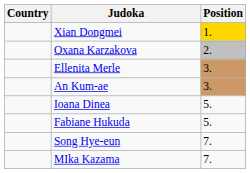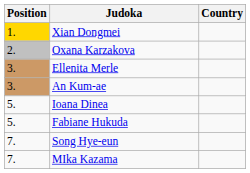 <table class=wikitable>
 <tr>
+<th width=10>Position</th>
+<th width=200>Judoka</th>
 <th width=10>Country</th>
-<th width=200>Judoka</th>
-<th width=10>Position</th>
 </tr>
 <tr>
+<td bgcolor=gold>1.</td>
+<td><a href='#'>Xian Dongmei</a></td>
 <td></td>
-<td><a href='#'>Xian Dongmei</a></td>
-<td bgcolor=gold>1.</td>
 </tr>
 <tr>
+<td bgcolor="silver">2.</td>
+<td><a href='#'>Oxana Karzakova</a></td>
 <td></td>
-<td><a href='#'>Oxana Karzakova</a></td>
-<td bgcolor="silver">2.</td>
 </tr>
 <tr>
+<td bgcolor="CC9966">3.</td>
+<td><a href='#'>Ellenita Merle</a></td>
 <td></td>
-<td><a href='#'>Ellenita Merle</a></td>
-<td bgcolor="CC9966">3.</td>
 </tr>
 <tr>
+<td bgcolor="CC9966">3.</td>
+<td><a href='#'>An Kum-ae</a></td>
 <td></td>
-<td><a href='#'>An Kum-ae</a></td>
-<td bgcolor="CC9966">3.</td>
 </tr>
 <tr>
+<td>5.</td>
+<td><a href='#'>Ioana Dinea</a></td>
 <td></td>
-<td><a href='#'>Ioana Dinea</a></td>
-<td>5.</td>
 </tr>
 <tr>
+<td>5.</td>
+<td><a href='#'>Fabiane Hukuda</a></td>
 <td></td>
-<td><a href='#'>Fabiane Hukuda</a></td>
-<td>5.</td>
 </tr>
 <tr>
+<td>7.</td>
+<td><a href='#'>Song Hye-eun</a></td>
 <td></td>
-<td><a href='#'>Song Hye-eun</a></td>
-<td>7.</td>
 </tr>
 <tr>
+<td>7.</td>
+<td><a href='#'>MIka Kazama</a></td>
 <td></td>
-<td><a href='#'>MIka Kazama</a></td>
-<td>7.</td>
 </tr>
 </table>
